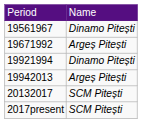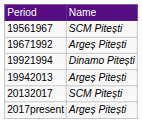 <table class="wikitable" style="text-align: left" align="right">
 <tr>
 <td style="background:#550E81;color:#ffffff;border:1px solid #550E81">Period</td>
 <td style="background:#550E81;color:#ffffff;border:1px solid #550E81">Name</td>
 </tr>
 <tr>
 <td>19561967</td>
-<td align=left><em>Dinamo Pitești</em></td>
+<td align=left><em>SCM Pitești</em></td>
 </tr>
 <tr>
 <td>19671992</td>
 <td align=left><em>Argeș Pitești</em></td>
 </tr>
 <tr>
 <td>19921994</td>
 <td align=left><em>Dinamo Pitești</em></td>
 </tr>
 <tr>
 <td>19942013</td>
 <td align=left><em>Argeș Pitești</em></td>
 </tr>
 <tr>
 <td>20132017</td>
 <td align=left><em>SCM Pitești</em></td>
 </tr>
 <tr>
 <td>2017present</td>
-<td align=left><em>SCM Pitești</em></td>
+<td align=left><em>Argeș Pitești</em></td>
 </tr>
 </table>
